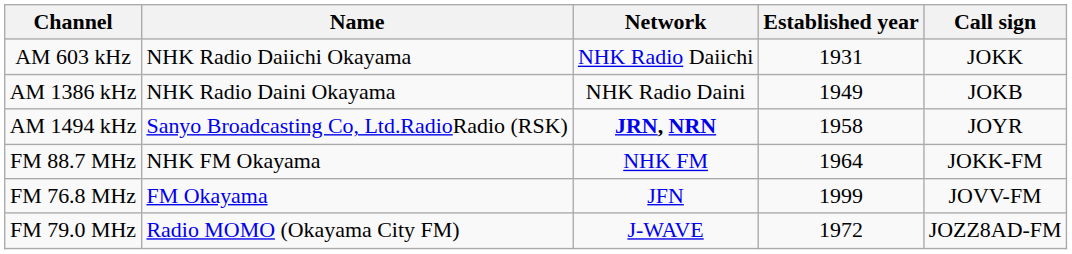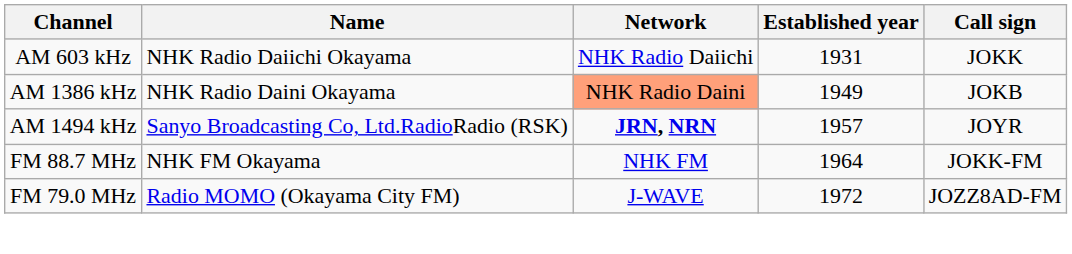 <table class=wikitable>
 <tr>
 <th>Channel</th>
 <th>Name</th>
 <th>Network</th>
 <th>Established year</th>
 <th>Call sign</th>
 </tr>
 <tr>
 <td align=center>AM 603 kHz</td>
 <td>NHK Radio Daiichi Okayama</td>
 <td align=center><a href='#'>NHK Radio</a> Daiichi</td>
 <td align=center>1931</td>
 <td align=center>JOKK</td>
 </tr>
 <tr>
 <td align=center>AM 1386 kHz</td>
 <td>NHK Radio Daini Okayama</td>
-<td align=center>NHK Radio Daini</td>
+<td align=center style="background: lightsalmon;">NHK Radio Daini</td>
 <td align=center>1949</td>
 <td align=center>JOKB</td>
 </tr>
 <tr>
 <td align=center>AM 1494 kHz</td>
 <td><a href='#'>Sanyo Broadcasting Co, Ltd.Radio</a>Radio (RSK)</td>
 <td align=center><strong><a href='#'>JRN</a>, <a href='#'>NRN</a></strong></td>
-<td align=center>1958</td>
+<td align=center>1957</td>
 <td align=center>JOYR</td>
 </tr>
 <tr>
 <td align=center>FM 88.7 MHz</td>
 <td>NHK FM Okayama</td>
 <td align=center><a href='#'>NHK FM</a></td>
 <td align=center>1964</td>
 <td align=center>JOKK-FM</td>
 </tr>
 <tr>
-<td align=center>FM 76.8 MHz</td>
-<td><a href='#'>FM Okayama</a></td>
-<td align=center><a href='#'>JFN</a></td>
-<td align=center>1999</td>
-<td align=center>JOVV-FM</td>
-</tr>
-<tr>
 <td align=center>FM 79.0 MHz</td>
 <td><a href='#'>Radio MOMO</a> (Okayama City FM)</td>
 <td align=center><a href='#'>J-WAVE</a></td>
 <td align=center>1972</td>
 <td align=center>JOZZ8AD-FM</td>
 </tr>
 </table>
